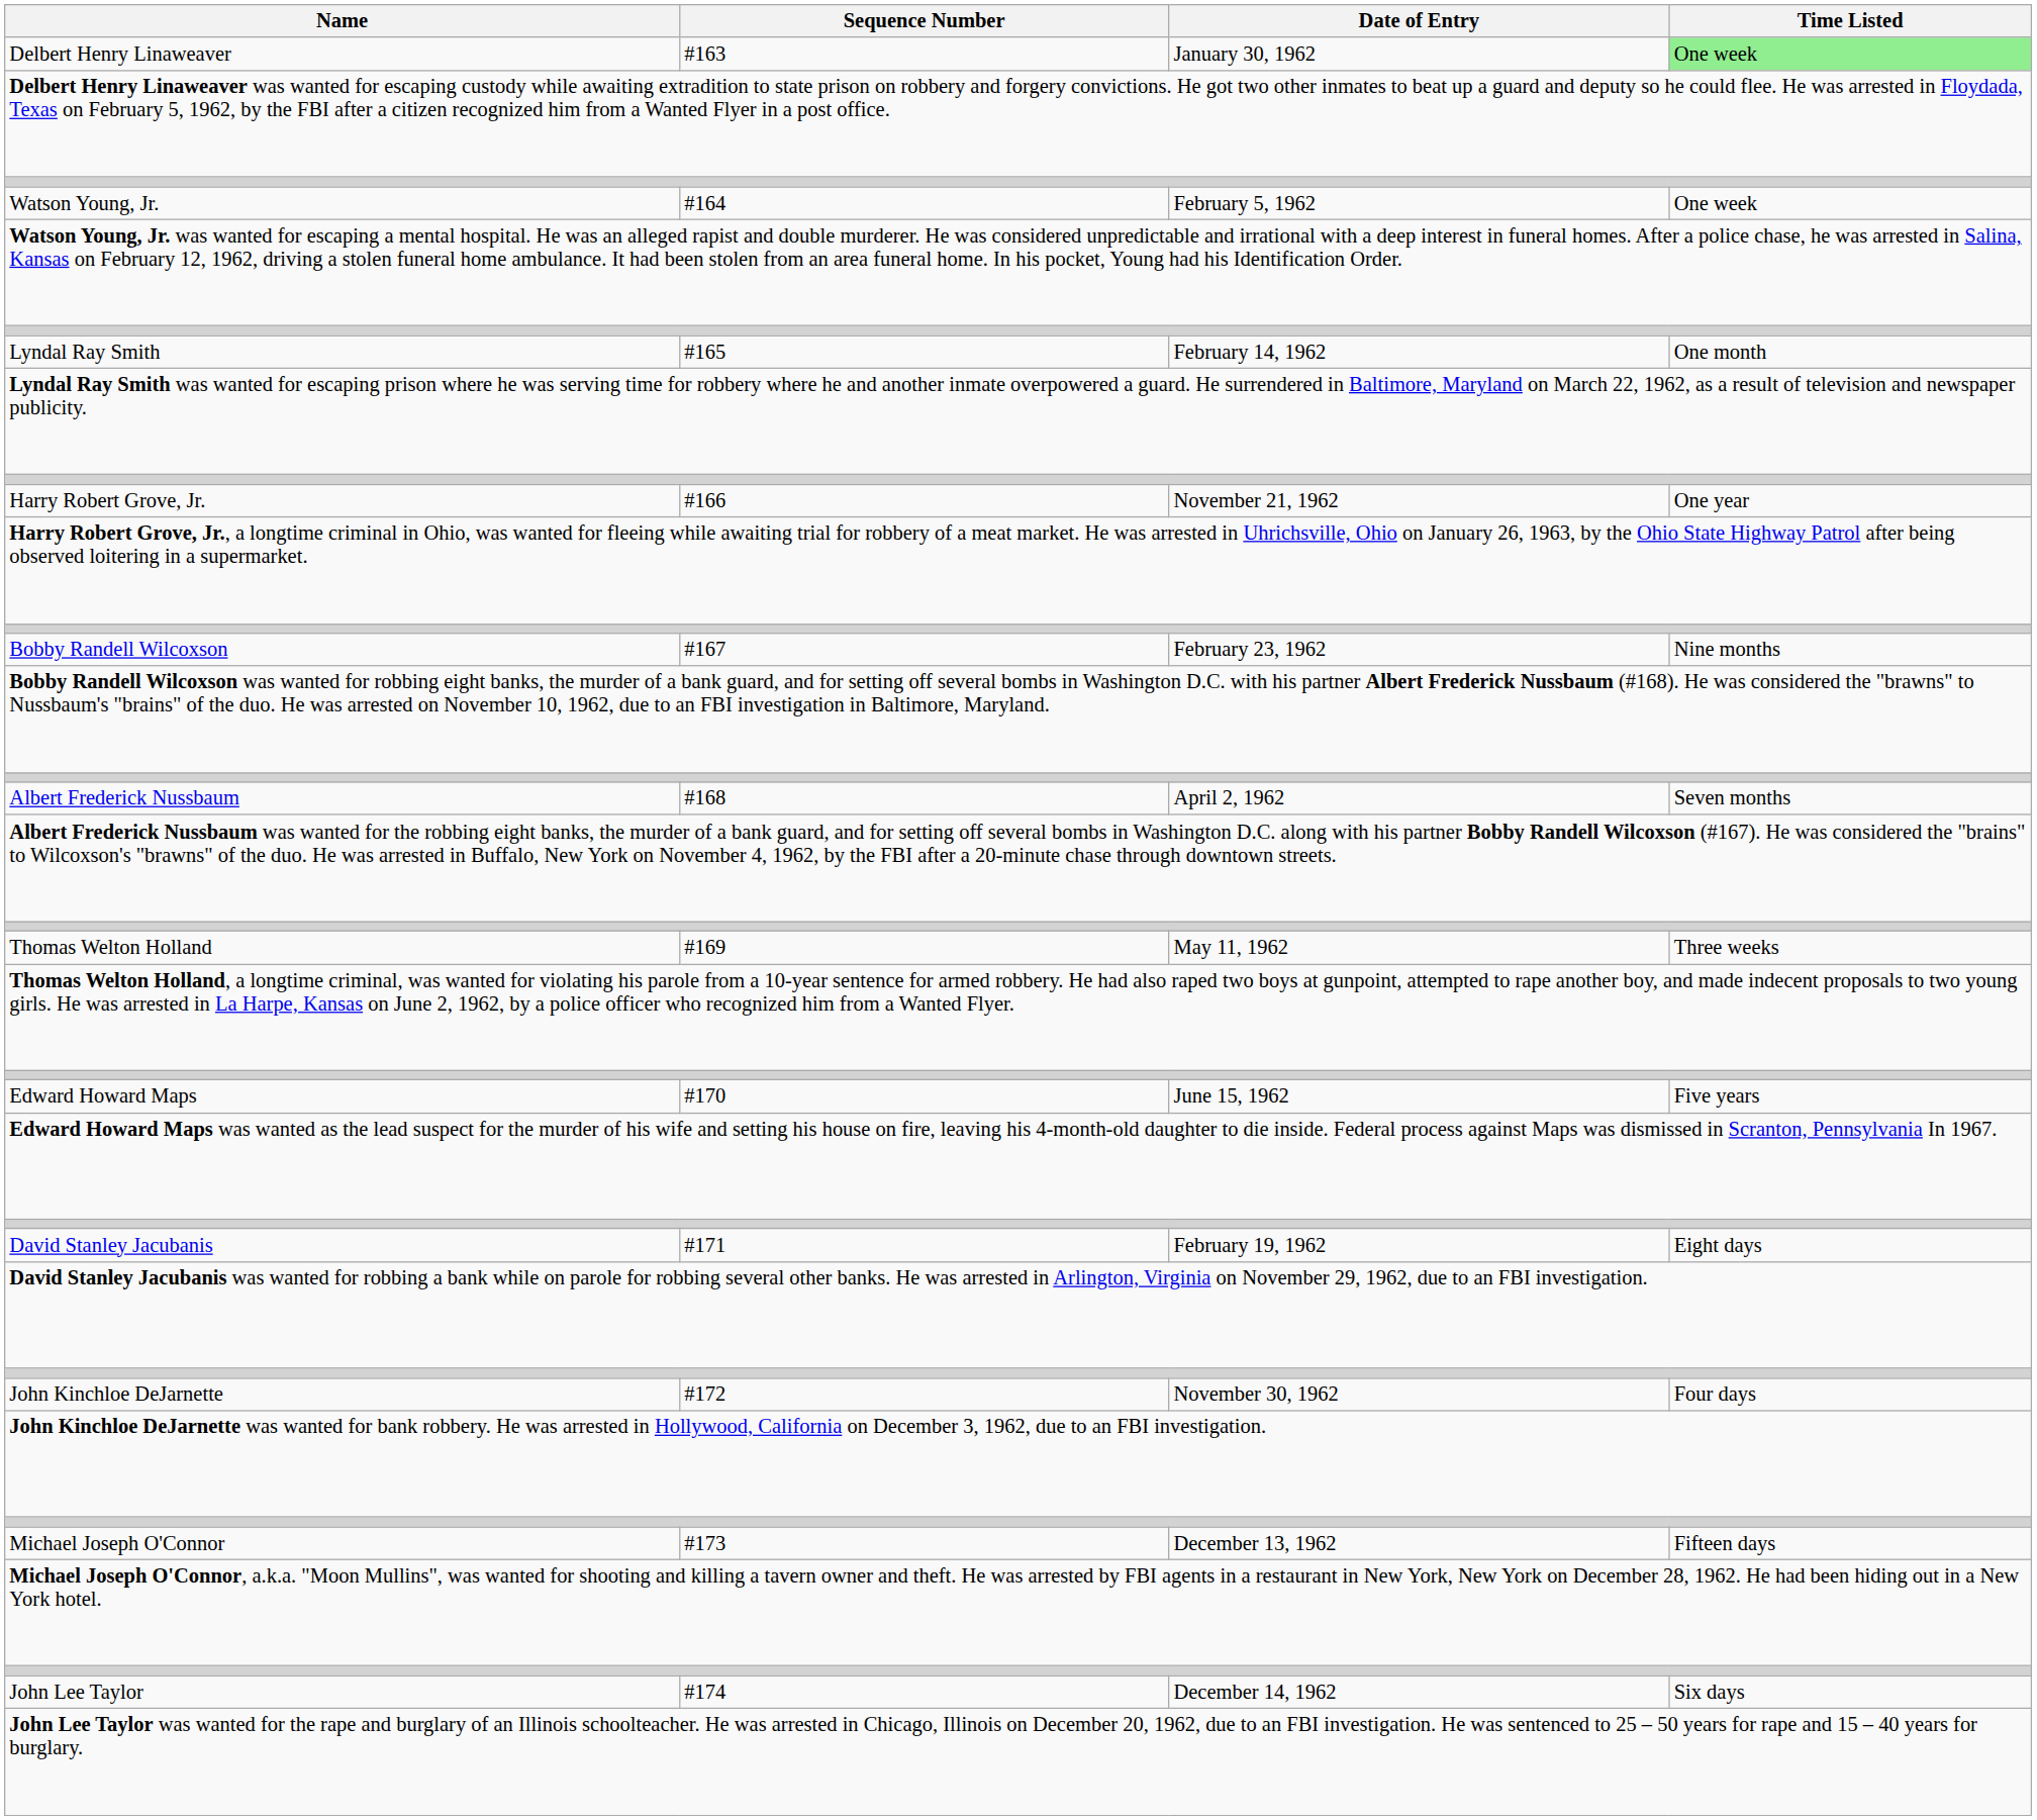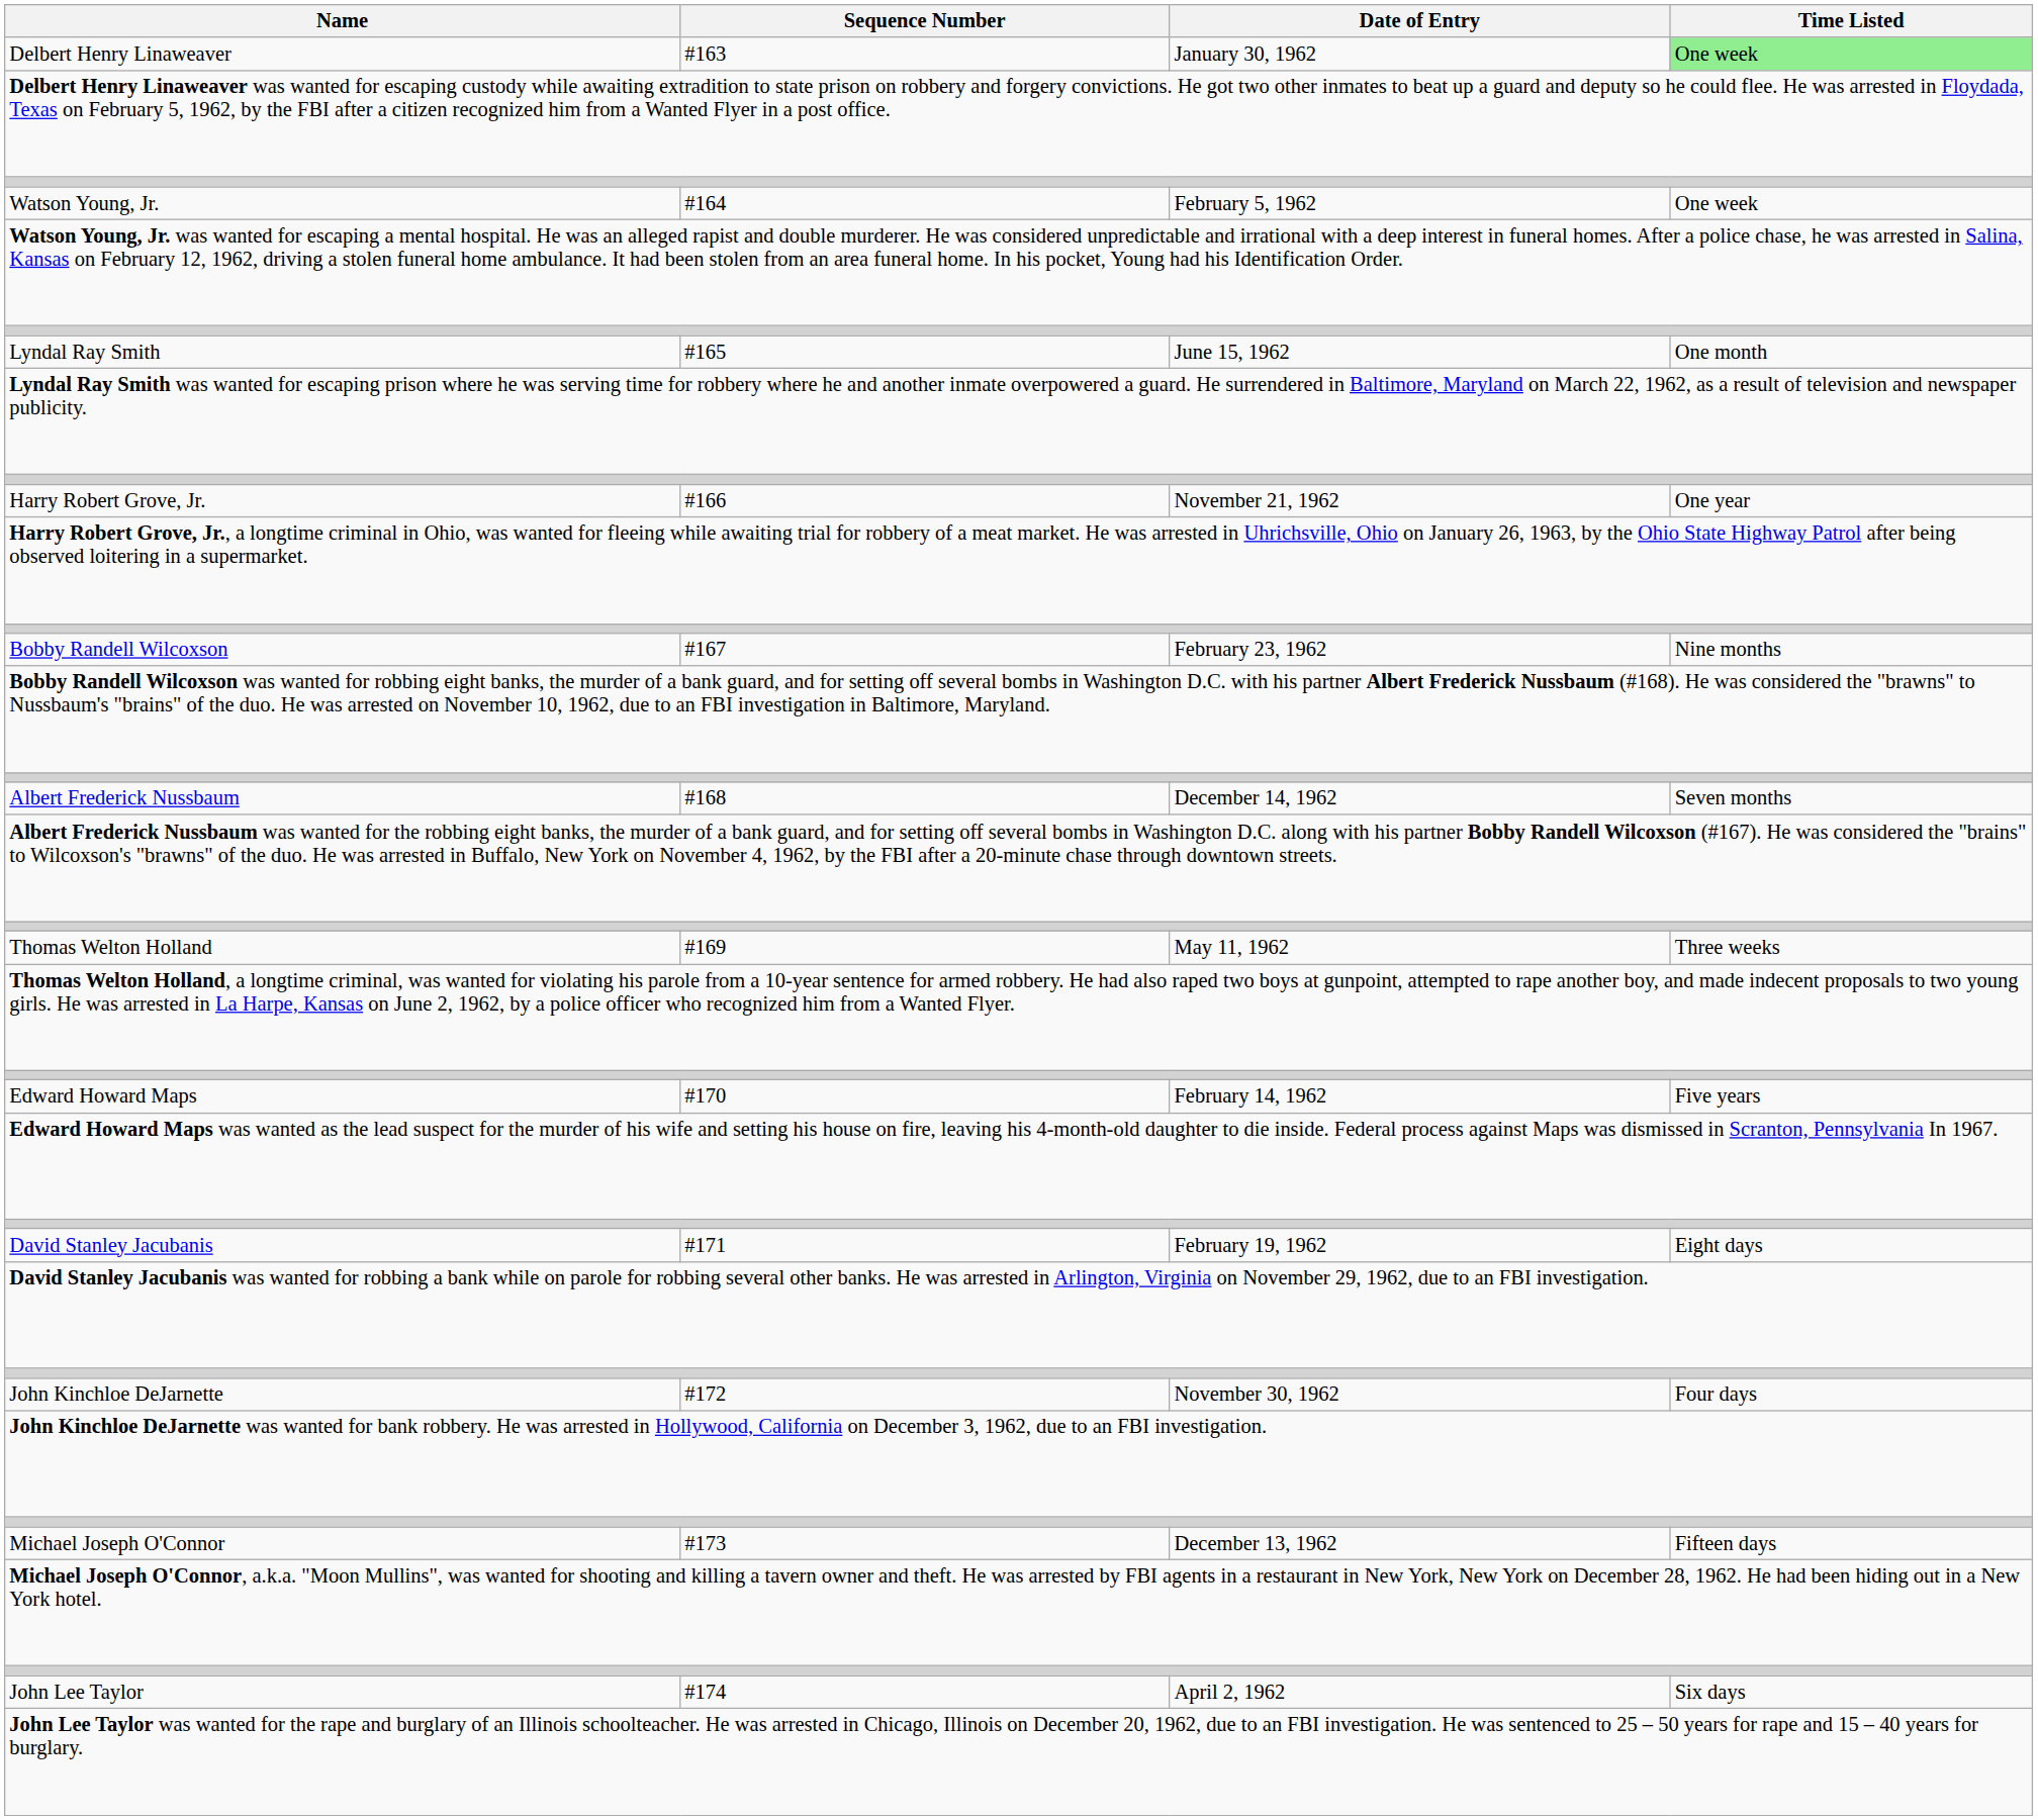 <table class="wikitable">
 <tr>
 <th>Name</th>
 <th>Sequence Number</th>
 <th>Date of Entry</th>
 <th>Time Listed</th>
 </tr>
 <tr>
 <td height="10">Delbert Henry Linaweaver</td>
 <td>#163</td>
 <td>January 30, 1962</td>
 <td style="background: lightgreen;">One week</td>
 </tr>
 <tr>
 <td colspan="4" height="75" valign="top"><strong>Delbert Henry Linaweaver</strong> was wanted for escaping custody while awaiting extradition to state prison on robbery and forgery convictions. He got two other inmates to beat up a guard and deputy so he could flee. He was arrested in <a href='#'>Floydada, Texas</a> on February 5, 1962, by the FBI after a citizen recognized him from a Wanted Flyer in a post office.</td>
 </tr>
 <tr>
 <td colspan="4" style="background-color:lightgrey;"></td>
 </tr>
 <tr>
 <td height="10">Watson Young, Jr.</td>
 <td>#164</td>
 <td>February 5, 1962</td>
 <td>One week</td>
 </tr>
 <tr>
 <td colspan="4" height="75" valign="top"><strong>Watson Young, Jr.</strong> was wanted for escaping a mental hospital. He was an alleged rapist and double murderer. He was considered unpredictable and irrational with a deep interest in funeral homes. After a police chase, he was arrested in <a href='#'>Salina, Kansas</a> on February 12, 1962, driving a stolen funeral home ambulance. It had been stolen from an area funeral home. In his pocket, Young had his Identification Order.</td>
 </tr>
 <tr>
 <td colspan="4" style="background-color:lightgrey;"></td>
 </tr>
 <tr>
 <td height="10">Lyndal Ray Smith</td>
 <td>#165</td>
-<td>February 14, 1962</td>
+<td>June 15, 1962</td>
 <td>One month</td>
 </tr>
 <tr>
 <td colspan="4" height="75" valign="top"><strong>Lyndal Ray Smith</strong> was wanted for escaping prison where he was serving time for robbery where he and another inmate overpowered a guard. He surrendered in <a href='#'>Baltimore, Maryland</a> on March 22, 1962, as a result of television and newspaper publicity.</td>
 </tr>
 <tr>
 <td colspan="4" style="background-color:lightgrey;"></td>
 </tr>
 <tr>
 <td height="10">Harry Robert Grove, Jr.</td>
 <td>#166</td>
 <td>November 21, 1962</td>
 <td>One year</td>
 </tr>
 <tr>
 <td colspan="4" height="75" valign="top"><strong>Harry Robert Grove, Jr.</strong>, a longtime criminal in Ohio, was wanted for fleeing while awaiting trial for robbery of a meat market.<strong></strong> He was arrested in <a href='#'>Uhrichsville, Ohio</a> on January 26, 1963, by the <a href='#'>Ohio State Highway Patrol</a> after being observed loitering in a supermarket.</td>
 </tr>
 <tr>
 <td colspan="4" style="background-color:lightgrey;"></td>
 </tr>
 <tr>
 <td height="10"><a href='#'>Bobby Randell Wilcoxson</a></td>
 <td>#167</td>
 <td>February 23, 1962</td>
 <td>Nine months</td>
 </tr>
 <tr>
 <td colspan="4" height="75" valign="top"><strong>Bobby Randell Wilcoxson</strong> was wanted for robbing eight banks, the murder of a bank guard, and for setting off several bombs in Washington D.C. with his partner <strong>Albert Frederick Nussbaum</strong> (#168). He was considered the "brawns" to Nussbaum's "brains" of the duo. He was arrested on November 10, 1962, due to an FBI investigation in Baltimore, Maryland.</td>
 </tr>
 <tr>
 <td colspan="4" style="background-color:lightgrey;"></td>
 </tr>
 <tr>
 <td height="10"><a href='#'>Albert Frederick Nussbaum</a></td>
 <td>#168</td>
-<td>April 2, 1962</td>
+<td>December 14, 1962</td>
 <td>Seven months</td>
 </tr>
 <tr>
 <td colspan="4" height="75" valign="top"><strong>Albert Frederick Nussbaum</strong> was wanted for the robbing eight banks, the murder of a bank guard, and for setting off several bombs in Washington D.C. along with his partner <strong>Bobby Randell Wilcoxson</strong> (#167). He was considered the "brains" to Wilcoxson's "brawns" of the duo. He was arrested in Buffalo, New York on November 4, 1962, by the FBI after a 20-minute chase through downtown streets.</td>
 </tr>
 <tr>
 <td colspan="4" style="background-color:lightgrey;"></td>
 </tr>
 <tr>
 <td height="10">Thomas Welton Holland</td>
 <td>#169</td>
 <td>May 11, 1962</td>
 <td>Three weeks</td>
 </tr>
 <tr>
 <td colspan="4" height="75" valign="top"><strong>Thomas Welton Holland</strong>, a longtime criminal, was wanted for violating his parole from a 10-year sentence for armed robbery. He had also raped two boys at gunpoint, attempted to rape another boy, and made indecent proposals to two young girls. He was arrested in <a href='#'>La Harpe, Kansas</a> on June 2, 1962, by a police officer who recognized him from a Wanted Flyer.</td>
 </tr>
 <tr>
 <td colspan="4" style="background-color:lightgrey;"></td>
 </tr>
 <tr>
 <td height="10">Edward Howard Maps</td>
 <td>#170</td>
-<td>June 15, 1962</td>
+<td>February 14, 1962</td>
 <td>Five years</td>
 </tr>
 <tr>
 <td colspan="4" height="75" valign="top"><strong>Edward Howard Maps</strong> was wanted as the lead suspect for the murder of his wife and setting his house on fire, leaving his 4-month-old daughter to die inside. Federal process against Maps was dismissed in <a href='#'>Scranton, Pennsylvania</a> In 1967.</td>
 </tr>
 <tr>
 <td colspan="4" style="background-color:lightgrey;"></td>
 </tr>
 <tr>
 <td height="10"><a href='#'>David Stanley Jacubanis</a></td>
 <td>#171</td>
 <td>February 19, 1962</td>
 <td>Eight days</td>
 </tr>
 <tr>
 <td colspan="4" height="75" valign="top"><strong>David Stanley Jacubanis</strong> was wanted for robbing a bank while on parole for robbing several other banks. He was arrested in <a href='#'>Arlington, Virginia</a> on November 29, 1962, due to an FBI investigation.</td>
 </tr>
 <tr>
 <td colspan="4" style="background-color:lightgrey;"></td>
 </tr>
 <tr>
 <td height="10">John Kinchloe DeJarnette</td>
 <td>#172</td>
 <td>November 30, 1962</td>
 <td>Four days</td>
 </tr>
 <tr>
 <td colspan="4" height="75" valign="top"><strong>John Kinchloe DeJarnette</strong> was wanted for bank robbery. He was arrested in <a href='#'>Hollywood, California</a> on December 3, 1962, due to an FBI investigation.</td>
 </tr>
 <tr>
 <td colspan="4" style="background-color:lightgrey;"></td>
 </tr>
 <tr>
 <td height="10">Michael Joseph O'Connor</td>
 <td>#173</td>
 <td>December 13, 1962</td>
 <td>Fifteen days</td>
 </tr>
 <tr>
 <td colspan="4" height="75" valign="top"><strong>Michael Joseph O'Connor</strong>, a.k.a. "Moon Mullins", was wanted for shooting and killing a tavern owner and theft. He was arrested by FBI agents in a restaurant in New York, New York on December 28, 1962. He had been hiding out in a New York hotel.</td>
 </tr>
 <tr>
 <td colspan="4" style="background-color:lightgrey;"></td>
 </tr>
 <tr>
 <td height="10">John Lee Taylor</td>
 <td>#174</td>
-<td>December 14, 1962</td>
+<td>April 2, 1962</td>
 <td>Six days</td>
 </tr>
 <tr>
 <td colspan="4" height="75" valign="top"><strong>John Lee Taylor</strong> was wanted for the rape and burglary of an Illinois schoolteacher. He was arrested in Chicago, Illinois on December 20, 1962, due to an FBI investigation. He was sentenced to 25 – 50 years for rape and 15 – 40 years for burglary.</td>
 </tr>
 </table>
